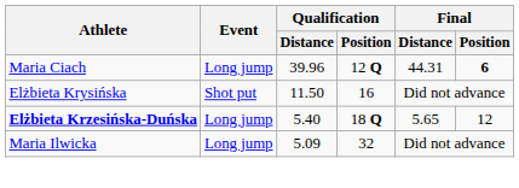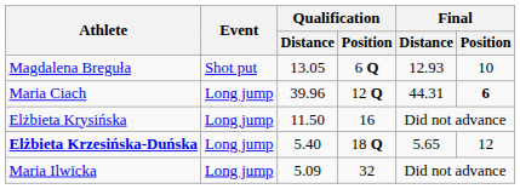 <table class=wikitable style="font-size:90%">
 <tr>
 <th rowspan="2">Athlete</th>
 <th rowspan="2">Event</th>
 <th colspan="2">Qualification</th>
 <th colspan="2">Final</th>
 </tr>
 <tr style="font-size:95%">
 <th>Distance</th>
 <th>Position</th>
 <th>Distance</th>
 <th>Position</th>
 </tr>
 <tr align=center>
+<td align=left><a href='#'>Magdalena Breguła</a></td>
+<td align=left><a href='#'>Shot put</a></td>
+<td>13.05</td>
+<td>6 <strong>Q</strong></td>
+<td>12.93</td>
+<td>10</td>
+</tr>
+<tr align=center>
 <td align=left><a href='#'>Maria Ciach</a></td>
 <td align=left><a href='#'>Long jump</a></td>
 <td>39.96</td>
 <td>12 <strong>Q</strong></td>
 <td>44.31</td>
 <td><strong>6</strong></td>
 </tr>
 <tr align=center>
 <td align=left><a href='#'>Elżbieta Krysińska</a></td>
-<td align=left><a href='#'>Shot put</a></td>
+<td align=left><a href='#'>Long jump</a></td>
 <td>11.50</td>
 <td>16</td>
 <td colspan=2>Did not advance</td>
 </tr>
 <tr align=center>
 <td align=left><strong><a href='#'>Elżbieta Krzesińska-Duńska</a></strong></td>
 <td align=left><a href='#'>Long jump</a></td>
 <td>5.40</td>
 <td>18 <strong>Q</strong></td>
 <td>5.65</td>
 <td>12</td>
 </tr>
 <tr align=center>
 <td align=left><a href='#'>Maria Ilwicka</a></td>
 <td align=left><a href='#'>Long jump</a></td>
 <td>5.09</td>
 <td>32</td>
 <td colspan=2>Did not advance</td>
 </tr>
 </table>
